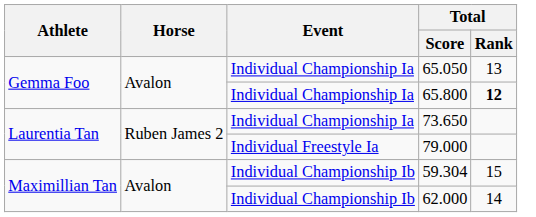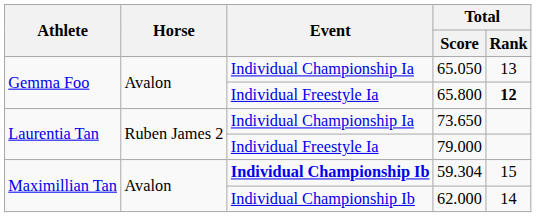 <table class=wikitable>
 <tr>
 <th rowspan="2">Athlete</th>
 <th rowspan="2">Horse</th>
 <th rowspan="2">Event</th>
 <th colspan="2">Total</th>
 </tr>
 <tr>
 <th>Score</th>
 <th>Rank</th>
 </tr>
 <tr align=center>
 <td align=left rowspan=2><a href='#'>Gemma Foo</a></td>
 <td align=left rowspan=2>Avalon</td>
 <td align=left><a href='#'>Individual Championship Ia</a></td>
 <td>65.050</td>
 <td>13</td>
 </tr>
 <tr align=center>
-<td align=left><a href='#'>Individual Championship Ia</a></td>
+<td align=left><a href='#'>Individual Freestyle Ia</a></td>
 <td>65.800</td>
 <td><strong>12</strong></td>
 </tr>
 <tr align=center>
 <td align=left rowspan=2><a href='#'>Laurentia Tan</a></td>
 <td align=left rowspan=2>Ruben James 2</td>
 <td align=left><a href='#'>Individual Championship Ia</a></td>
 <td>73.650</td>
 <td></td>
 </tr>
 <tr align=center>
 <td align=left><a href='#'>Individual Freestyle Ia</a></td>
 <td>79.000</td>
 <td></td>
 </tr>
 <tr align=center>
 <td align=left rowspan=2><a href='#'>Maximillian Tan</a></td>
 <td align=left rowspan=2>Avalon</td>
-<td align=left><a href='#'>Individual Championship Ib</a></td>
+<td align=left><strong><a href='#'>Individual Championship Ib</a></strong></td>
 <td>59.304</td>
 <td>15</td>
 </tr>
 <tr align=center>
 <td align=left><a href='#'>Individual Championship Ib</a></td>
 <td>62.000</td>
 <td>14</td>
 </tr>
 </table>
